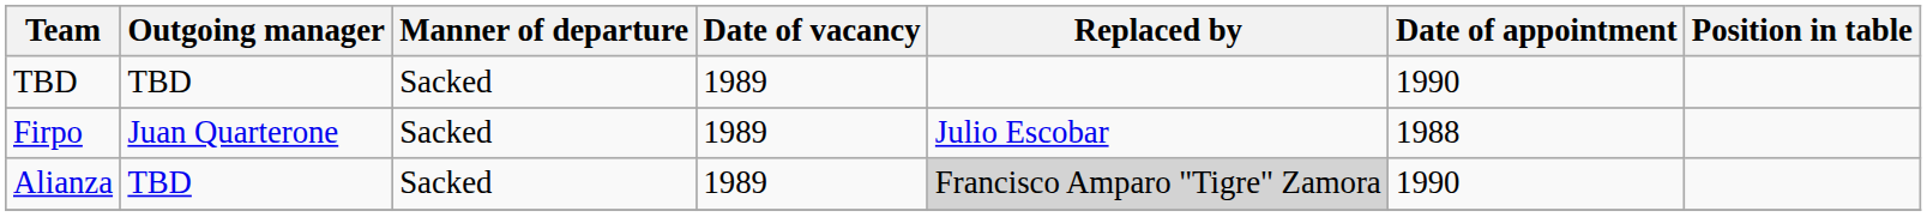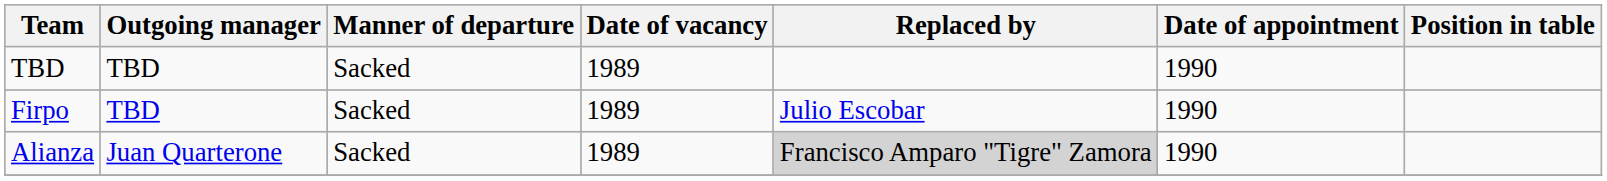 <table class="wikitable">
 <tr>
 <th>Team</th>
 <th>Outgoing manager</th>
 <th>Manner of departure</th>
 <th>Date of vacancy</th>
 <th>Replaced by</th>
 <th>Date of appointment</th>
 <th>Position in table</th>
 </tr>
 <tr>
 <td>TBD</td>
 <td> TBD</td>
 <td>Sacked</td>
 <td>1989</td>
 <td></td>
 <td>1990</td>
 <td></td>
 </tr>
 <tr>
 <td><a href='#'>Firpo</a></td>
-<td> <a href='#'>Juan Quarterone</a></td>
+<td> <a href='#'>TBD</a></td>
 <td>Sacked</td>
 <td>1989</td>
 <td> <a href='#'>Julio Escobar</a></td>
-<td>1988</td>
+<td>1990</td>
 <td></td>
 </tr>
 <tr>
 <td><a href='#'>Alianza</a></td>
-<td> <a href='#'>TBD</a></td>
+<td> <a href='#'>Juan Quarterone</a></td>
 <td>Sacked</td>
 <td>1989</td>
 <td style="background: lightgrey;"> Francisco Amparo "Tigre" Zamora</td>
 <td>1990</td>
 <td></td>
 </tr>
 <tr>
 </tr>
 </table>
